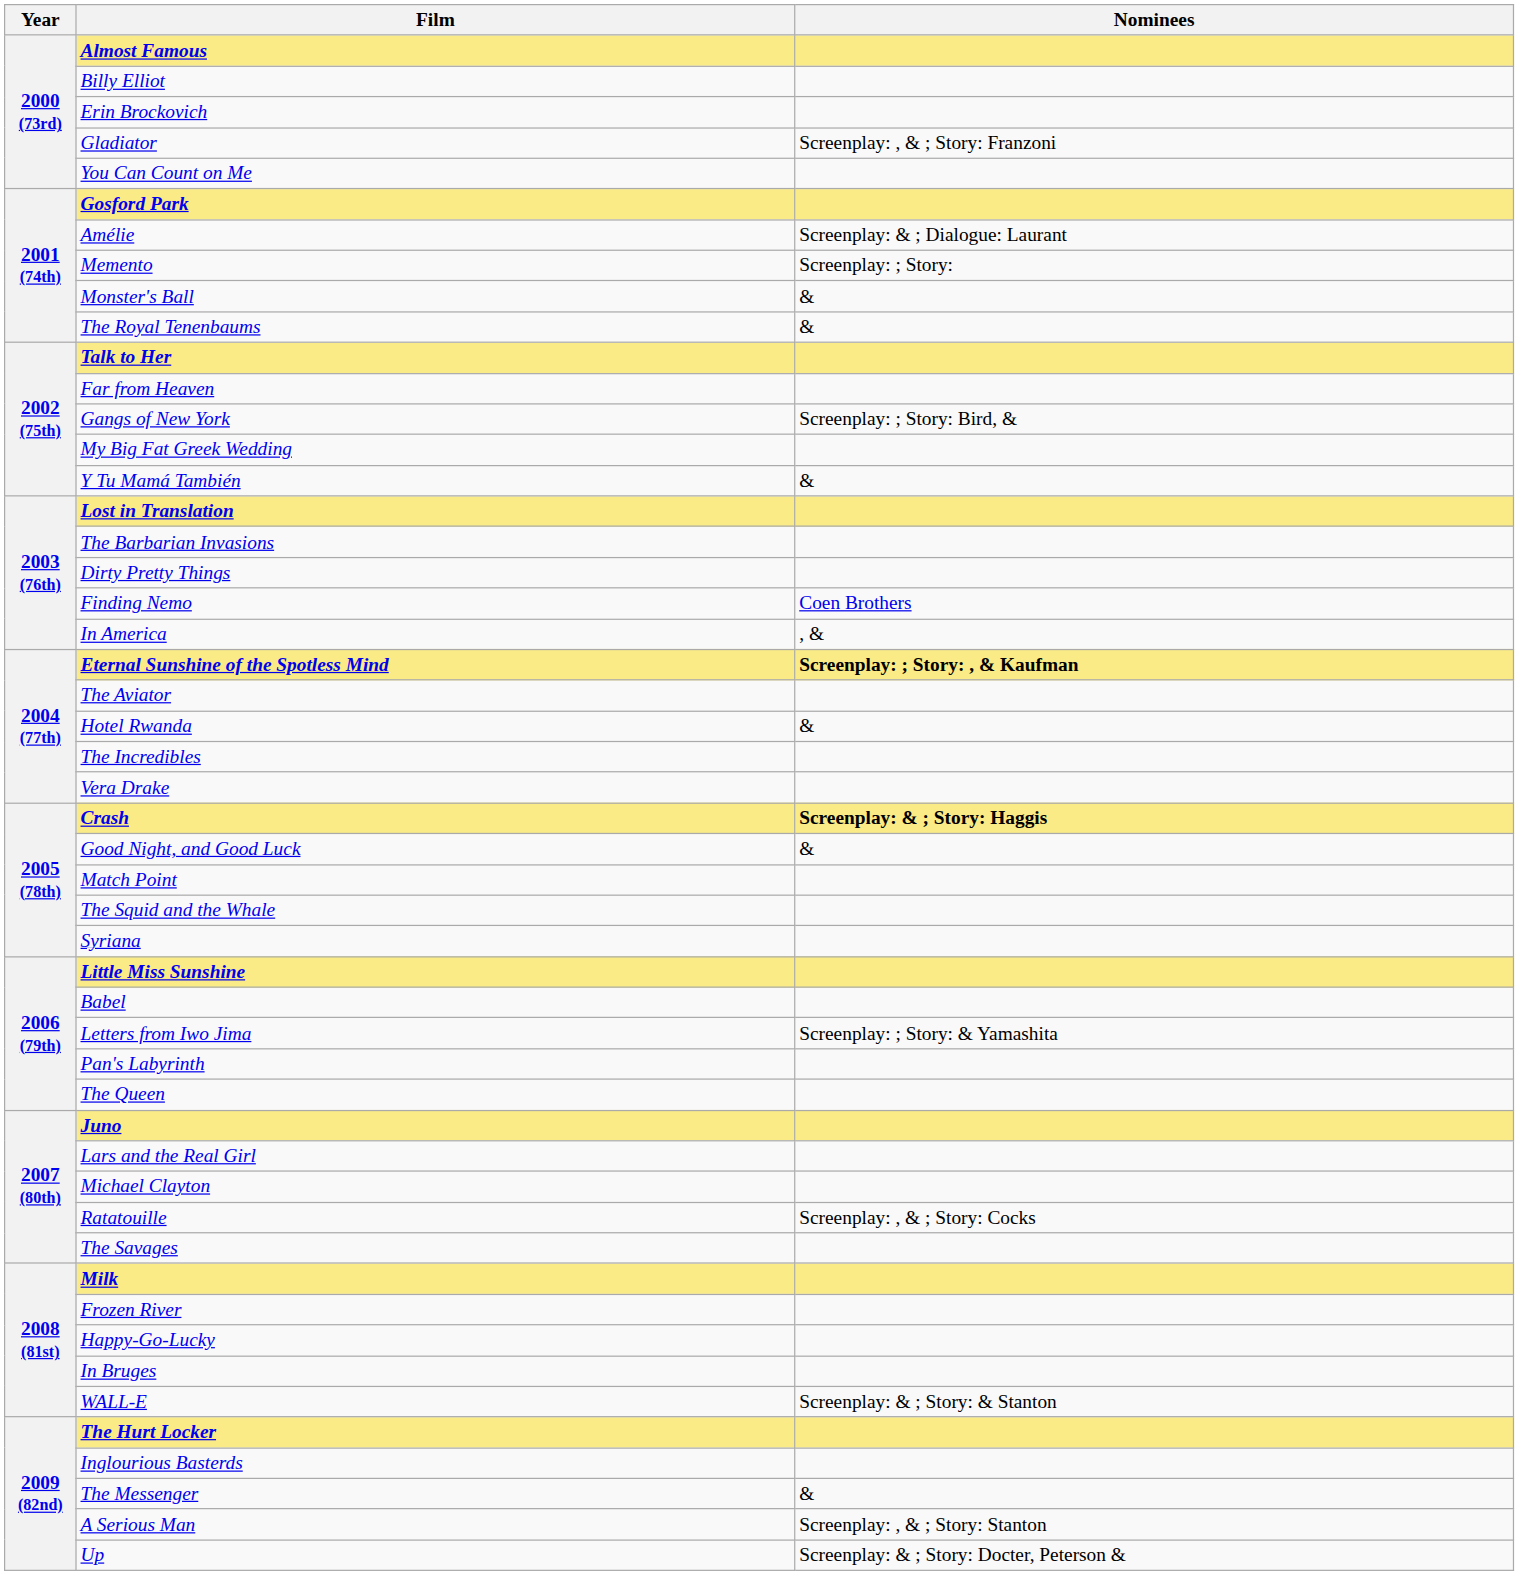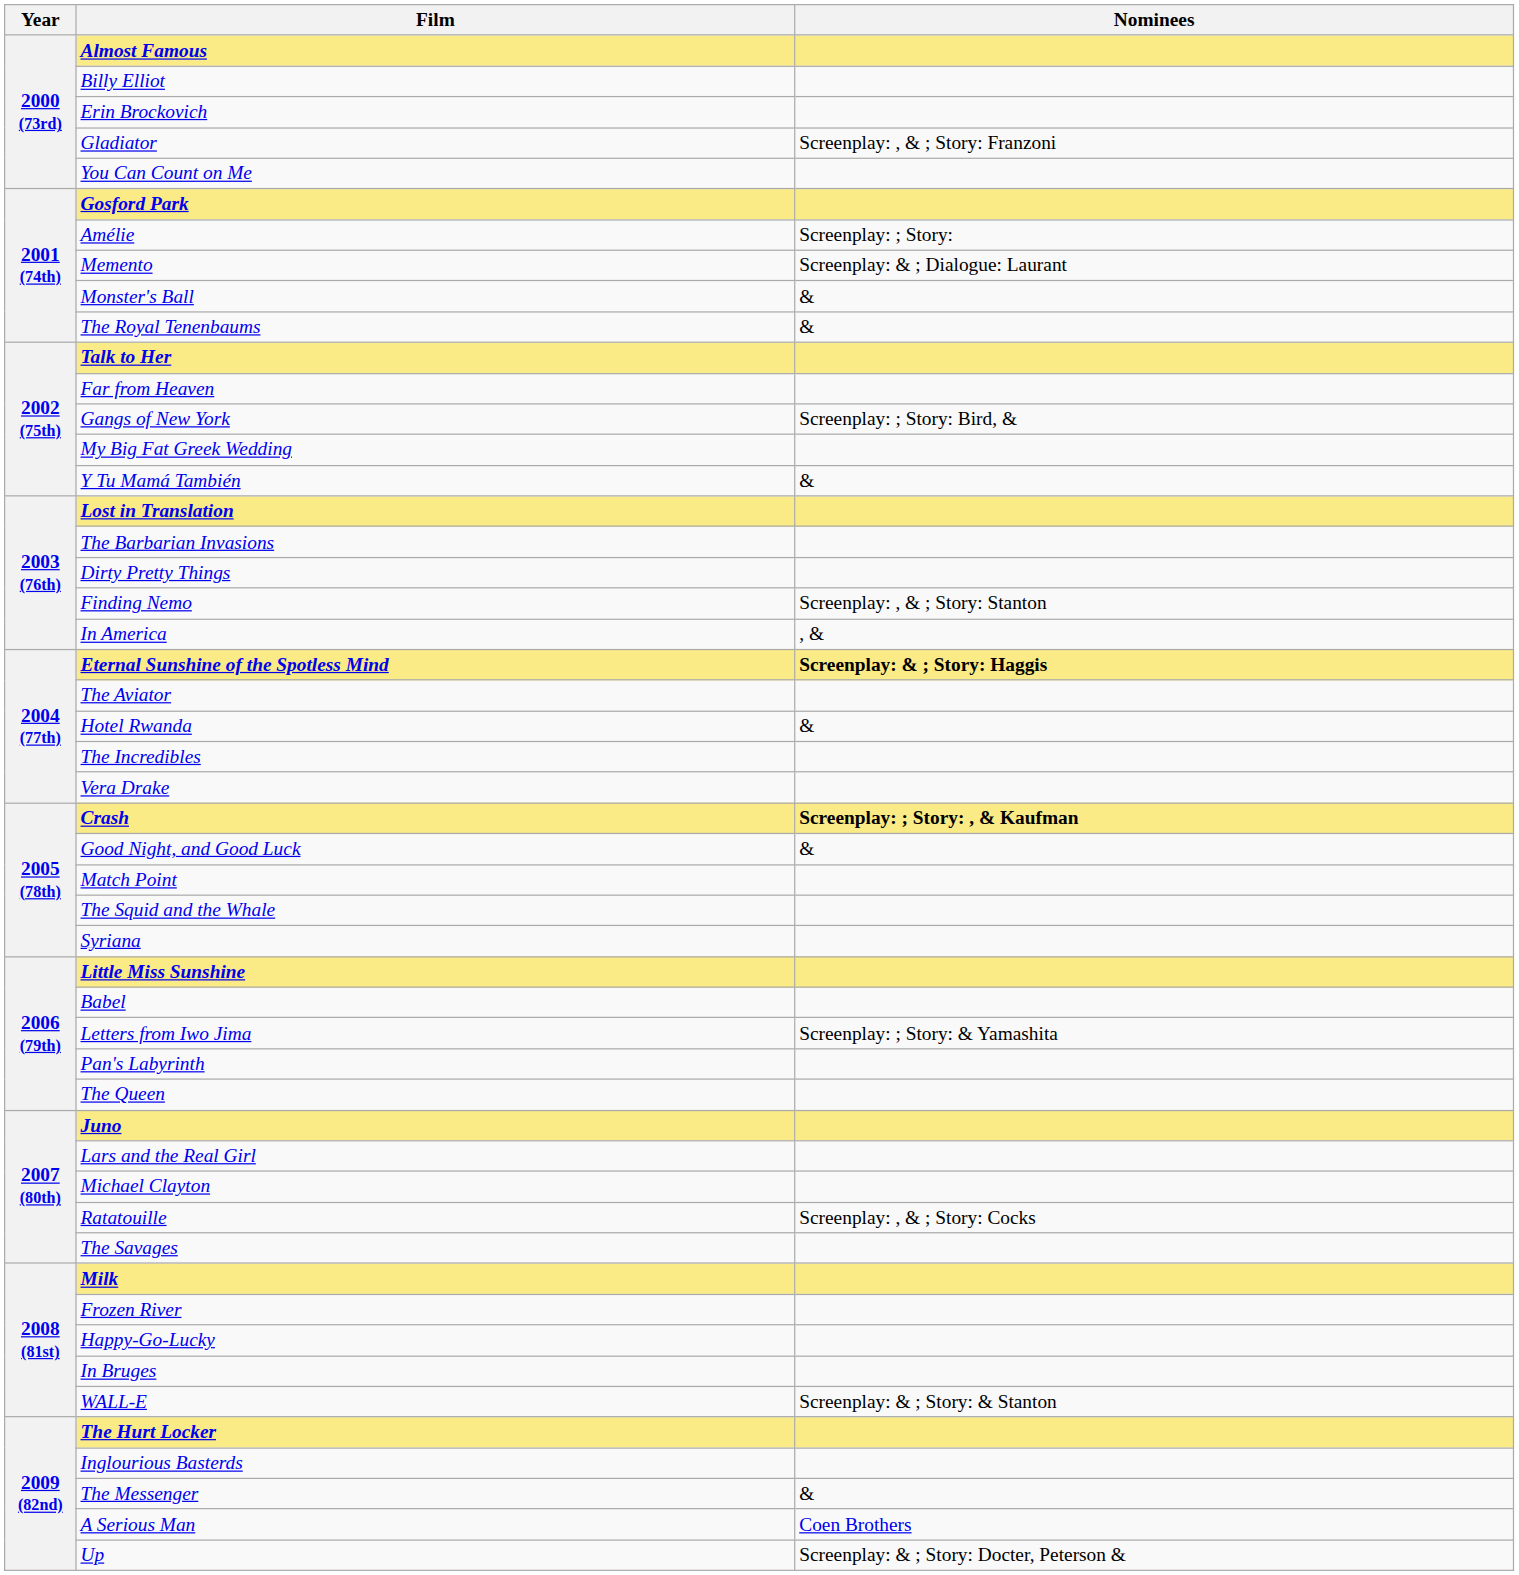 <table class="wikitable">
 <tr>
 <th scope="col" style="width:2%;">Year</th>
 <th scope="col" style="width:30%;">Film</th>
 <th scope="col" style="width:30%;">Nominees</th>
 </tr>
 <tr>
 <th scope="row" rowspan=5 style="text-align:center;"><a href='#'>2000</a><br><small><a href='#'>(73rd)</a></small> <br></th>
 <td style="background:#FAEB86"><strong><em><a href='#'>Almost Famous</a></em></strong></td>
 <td style="background:#FAEB86"><strong></strong></td>
 </tr>
 <tr>
 <td><em><a href='#'>Billy Elliot</a></em></td>
 <td></td>
 </tr>
 <tr>
 <td><em><a href='#'>Erin Brockovich</a></em></td>
 <td></td>
 </tr>
 <tr>
 <td><em><a href='#'>Gladiator</a></em></td>
 <td>Screenplay: ,  & ; Story: Franzoni</td>
 </tr>
 <tr>
 <td><em><a href='#'>You Can Count on Me</a></em></td>
 <td></td>
 </tr>
 <tr>
 <th scope="row" rowspan=5 style="text-align:center;"><a href='#'>2001</a><br><small><a href='#'>(74th)</a></small> <br></th>
 <td style="background:#FAEB86"><strong><em><a href='#'>Gosford Park</a></em></strong></td>
 <td style="background:#FAEB86"><strong></strong></td>
 </tr>
 <tr>
 <td><em><a href='#'>Amélie</a></em></td>
-<td>Screenplay:  & ; Dialogue: Laurant</td>
+<td>Screenplay: ; Story: </td>
 </tr>
 <tr>
 <td><em><a href='#'>Memento</a></em></td>
-<td>Screenplay: ; Story: </td>
+<td>Screenplay:  & ; Dialogue: Laurant</td>
 </tr>
 <tr>
 <td><em><a href='#'>Monster's Ball</a></em></td>
 <td> & </td>
 </tr>
 <tr>
 <td><em><a href='#'>The Royal Tenenbaums</a></em></td>
 <td> & </td>
 </tr>
 <tr>
 <th scope="row" rowspan=5 style="text-align:center;"><a href='#'>2002</a><br><small><a href='#'>(75th)</a></small> <br></th>
 <td style="background:#FAEB86"><strong><em><a href='#'>Talk to Her</a></em></strong></td>
 <td style="background:#FAEB86"><strong></strong></td>
 </tr>
 <tr>
 <td><em><a href='#'>Far from Heaven</a></em></td>
 <td></td>
 </tr>
 <tr>
 <td><em><a href='#'>Gangs of New York</a></em></td>
 <td>Screenplay: ; Story: Bird,  & </td>
 </tr>
 <tr>
 <td><em><a href='#'>My Big Fat Greek Wedding</a></em></td>
 <td></td>
 </tr>
 <tr>
 <td><em><a href='#'>Y Tu Mamá También</a></em></td>
 <td> & </td>
 </tr>
 <tr>
 <th scope="row" rowspan=5 style="text-align:center;"><a href='#'>2003</a><br><small><a href='#'>(76th)</a></small> <br></th>
 <td style="background:#FAEB86"><strong><em><a href='#'>Lost in Translation</a></em></strong></td>
 <td style="background:#FAEB86"><strong></strong></td>
 </tr>
 <tr>
 <td><em><a href='#'>The Barbarian Invasions</a></em></td>
 <td></td>
 </tr>
 <tr>
 <td><em><a href='#'>Dirty Pretty Things</a></em></td>
 <td></td>
 </tr>
 <tr>
 <td><em><a href='#'>Finding Nemo</a></em></td>
-<td><a href='#'>Coen Brothers</a></td>
+<td>Screenplay: ,  & ; Story: Stanton</td>
 </tr>
 <tr>
 <td><em><a href='#'>In America</a></em></td>
 <td>,  & </td>
 </tr>
 <tr>
 <th scope="row" rowspan=5 style="text-align:center;"><a href='#'>2004</a><br><small><a href='#'>(77th)</a></small> <br></th>
 <td style="background:#FAEB86"><strong><em><a href='#'>Eternal Sunshine of the Spotless Mind</a></em></strong></td>
-<td style="background:#FAEB86"><strong>Screenplay: ; Story: ,  & Kaufman </strong></td>
+<td style="background:#FAEB86"><strong>Screenplay:  & ; Story: Haggis </strong></td>
 </tr>
 <tr>
 <td><em><a href='#'>The Aviator</a></em></td>
 <td></td>
 </tr>
 <tr>
 <td><em><a href='#'>Hotel Rwanda</a></em></td>
 <td> & </td>
 </tr>
 <tr>
 <td><em><a href='#'>The Incredibles</a></em></td>
 <td></td>
 </tr>
 <tr>
 <td><em><a href='#'>Vera Drake</a></em></td>
 <td></td>
 </tr>
 <tr>
 <th scope="row" rowspan=5 style="text-align:center;"><a href='#'>2005</a><br><small><a href='#'>(78th)</a></small> <br></th>
 <td style="background:#FAEB86"><strong><em><a href='#'>Crash</a></em></strong></td>
-<td style="background:#FAEB86"><strong>Screenplay:  & ; Story: Haggis </strong></td>
+<td style="background:#FAEB86"><strong>Screenplay: ; Story: ,  & Kaufman </strong></td>
 </tr>
 <tr>
 <td><em><a href='#'>Good Night, and Good Luck</a></em></td>
 <td> & </td>
 </tr>
 <tr>
 <td><em><a href='#'>Match Point</a></em></td>
 <td></td>
 </tr>
 <tr>
 <td><em><a href='#'>The Squid and the Whale</a></em></td>
 <td></td>
 </tr>
 <tr>
 <td><em><a href='#'>Syriana</a></em></td>
 <td></td>
 </tr>
 <tr>
 <th scope="row" rowspan=5 style="text-align:center;"><a href='#'>2006</a><br><small><a href='#'>(79th)</a></small> <br></th>
 <td style="background:#FAEB86"><strong><em><a href='#'>Little Miss Sunshine</a></em></strong></td>
 <td style="background:#FAEB86"><strong></strong></td>
 </tr>
 <tr>
 <td><em><a href='#'>Babel</a></em></td>
 <td></td>
 </tr>
 <tr>
 <td><em><a href='#'>Letters from Iwo Jima</a></em></td>
 <td>Screenplay: ; Story:  & Yamashita</td>
 </tr>
 <tr>
 <td><em><a href='#'>Pan's Labyrinth</a></em></td>
 <td></td>
 </tr>
 <tr>
 <td><em><a href='#'>The Queen</a></em></td>
 <td></td>
 </tr>
 <tr>
 <th scope="row" rowspan=5 style="text-align:center;"><a href='#'>2007</a><br><small><a href='#'>(80th)</a></small> <br></th>
 <td style="background:#FAEB86"><strong><em><a href='#'>Juno</a></em></strong></td>
 <td style="background:#FAEB86"><strong></strong></td>
 </tr>
 <tr>
 <td><em><a href='#'>Lars and the Real Girl</a></em></td>
 <td></td>
 </tr>
 <tr>
 <td><em><a href='#'>Michael Clayton</a></em></td>
 <td></td>
 </tr>
 <tr>
 <td><em><a href='#'>Ratatouille</a></em></td>
 <td>Screenplay: ,  & ; Story: Cocks</td>
 </tr>
 <tr>
 <td><em><a href='#'>The Savages</a></em></td>
 <td></td>
 </tr>
 <tr>
 <th scope="row" rowspan=5 style="text-align:center;"><a href='#'>2008</a><br><small><a href='#'>(81st)</a></small> <br></th>
 <td style="background:#FAEB86"><strong><em><a href='#'>Milk</a></em></strong></td>
 <td style="background:#FAEB86"><strong></strong></td>
 </tr>
 <tr>
 <td><em><a href='#'>Frozen River</a></em></td>
 <td></td>
 </tr>
 <tr>
 <td><em><a href='#'>Happy-Go-Lucky</a></em></td>
 <td></td>
 </tr>
 <tr>
 <td><em><a href='#'>In Bruges</a></em></td>
 <td></td>
 </tr>
 <tr>
 <td><em><a href='#'>WALL-E</a></em></td>
 <td>Screenplay:  & ; Story:  & Stanton</td>
 </tr>
 <tr>
 <th scope="row" rowspan=5 style="text-align:center;"><a href='#'>2009</a><br><small><a href='#'>(82nd)</a></small> <br></th>
 <td style="background:#FAEB86"><strong><em><a href='#'>The Hurt Locker</a></em></strong></td>
 <td style="background:#FAEB86"><strong></strong></td>
 </tr>
 <tr>
 <td><em><a href='#'>Inglourious Basterds</a></em></td>
 <td></td>
 </tr>
 <tr>
 <td><em><a href='#'>The Messenger</a></em></td>
 <td> & </td>
 </tr>
 <tr>
 <td><em><a href='#'>A Serious Man</a></em></td>
-<td>Screenplay: ,  & ; Story: Stanton</td>
+<td><a href='#'>Coen Brothers</a></td>
 </tr>
 <tr>
 <td><em><a href='#'>Up</a></em></td>
 <td>Screenplay:  & ; Story: Docter, Peterson & </td>
 </tr>
 </table>
